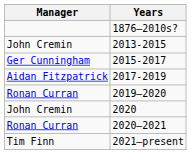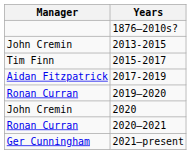 <table class="wikitable">
 <tr>
 <th>Manager</th>
 <th>Years</th>
 </tr>
 <tr>
 <td></td>
 <td>1876–2010s?</td>
 </tr>
 <tr>
 <td>John Cremin</td>
 <td>2013-2015</td>
 </tr>
 <tr>
-<td><a href='#'>Ger Cunningham</a></td>
+<td>Tim Finn</td>
 <td>2015-2017</td>
 </tr>
 <tr>
 <td><a href='#'>Aidan Fitzpatrick</a></td>
 <td>2017-2019</td>
 </tr>
 <tr>
 <td><a href='#'>Ronan Curran</a></td>
 <td>2019–2020</td>
 </tr>
 <tr>
 <td>John Cremin</td>
 <td>2020</td>
 </tr>
 <tr>
 <td><a href='#'>Ronan Curran</a></td>
 <td>2020–2021</td>
 </tr>
 <tr>
-<td>Tim Finn</td>
+<td><a href='#'>Ger Cunningham</a></td>
 <td>2021–present</td>
 </tr>
 </table>
